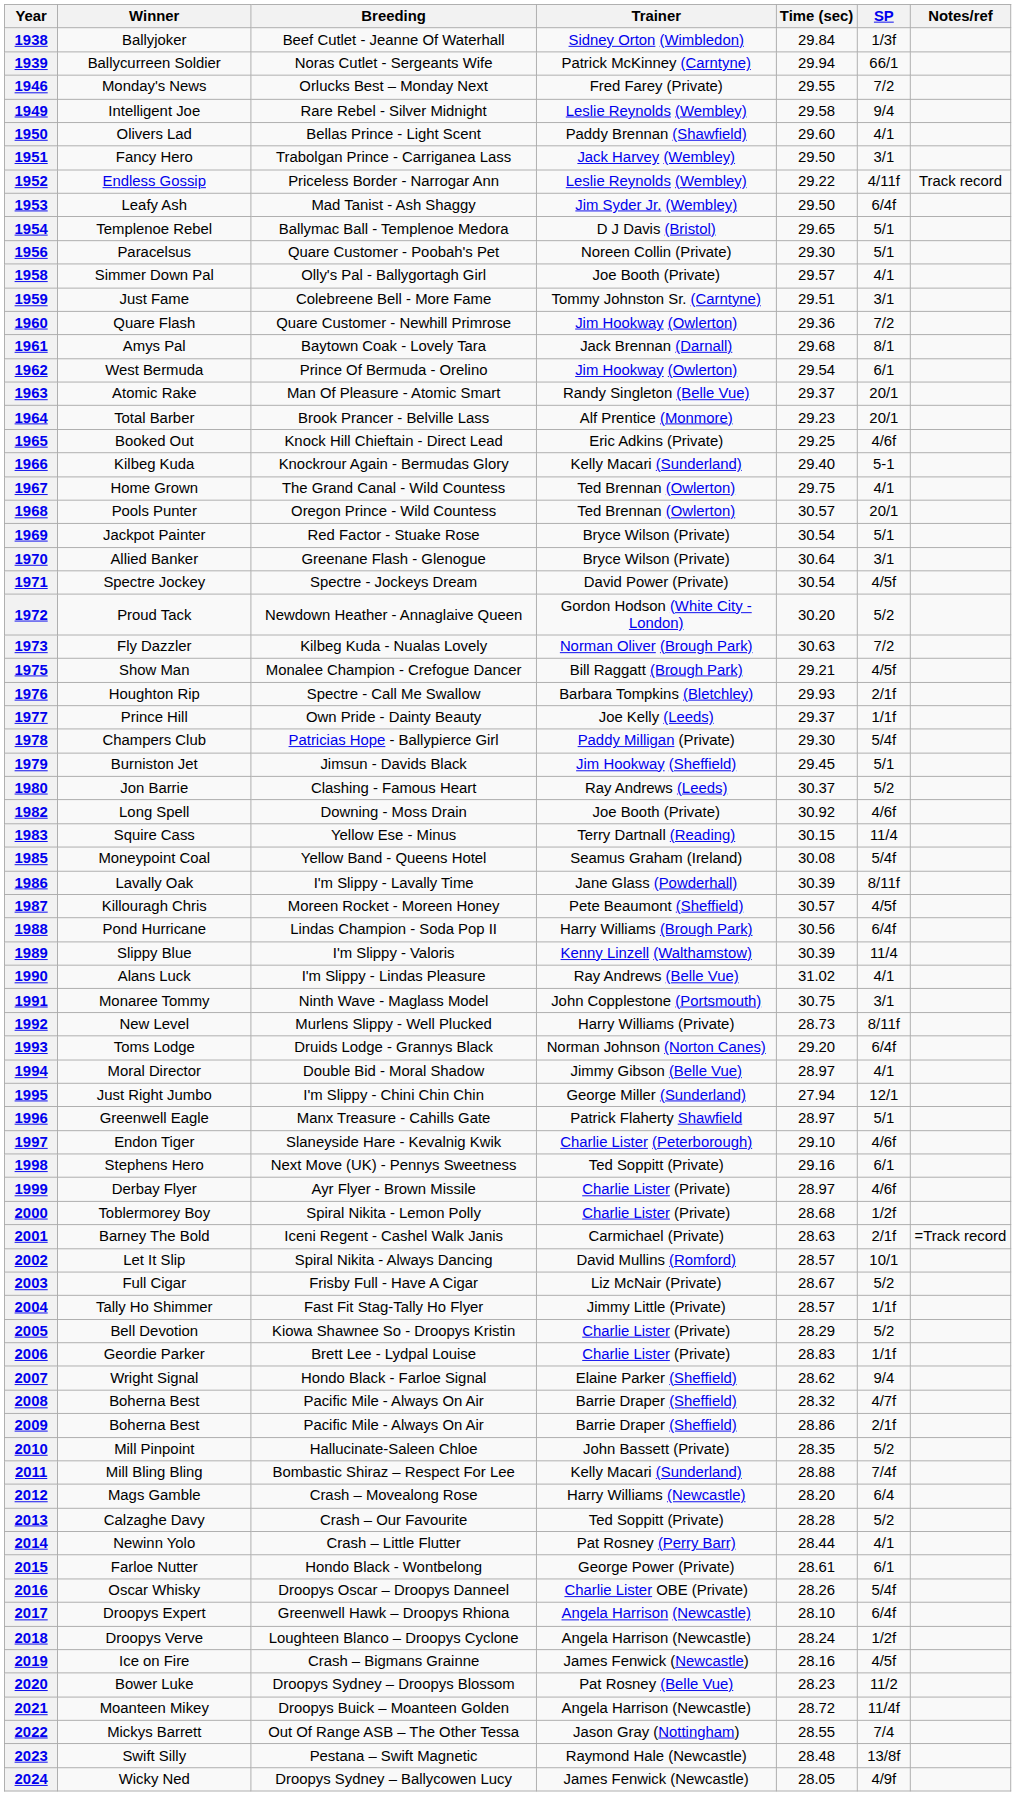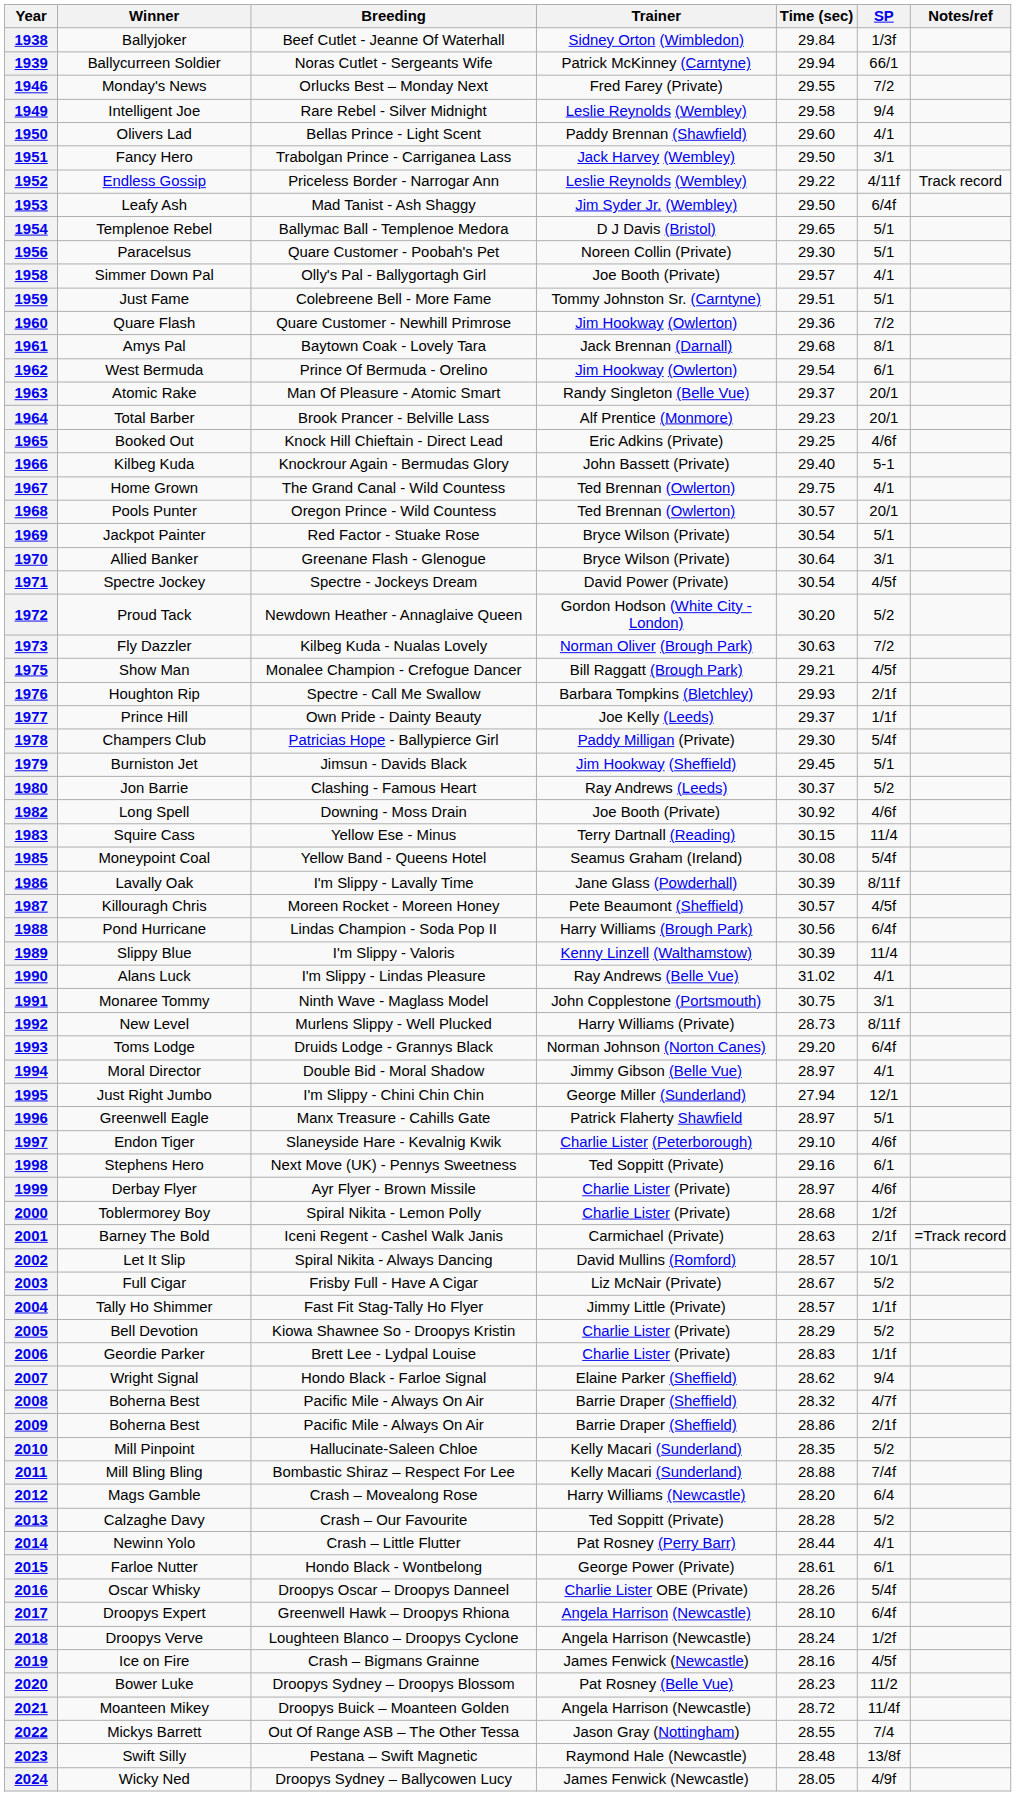 <table class="wikitable" style="text-align:center">
 <tr>
 <th width=50>Year</th>
 <th width=200>Winner</th>
 <th width=300>Breeding</th>
 <th width=250>Trainer</th>
 <th width=80>Time (sec)</th>
 <th width=50><a href='#'>SP</a></th>
 <th width=100>Notes/ref</th>
 </tr>
 <tr>
 <th><a href='#'>1938</a></th>
 <td>Ballyjoker</td>
 <td>Beef Cutlet - Jeanne Of Waterhall</td>
 <td><a href='#'>Sidney Orton</a> <a href='#'>(Wimbledon)</a></td>
 <td>29.84</td>
 <td>1/3f</td>
 <td></td>
 </tr>
 <tr>
 <th><a href='#'>1939</a></th>
 <td>Ballycurreen Soldier</td>
 <td>Noras Cutlet - Sergeants Wife</td>
 <td>Patrick McKinney <a href='#'>(Carntyne)</a></td>
 <td>29.94</td>
 <td>66/1</td>
 <td></td>
 </tr>
 <tr>
 <th><a href='#'>1946</a></th>
 <td>Monday's News</td>
 <td>Orlucks Best – Monday Next</td>
 <td>Fred Farey (Private)</td>
 <td>29.55</td>
 <td>7/2</td>
 <td></td>
 </tr>
 <tr>
 <th><a href='#'>1949</a></th>
 <td>Intelligent Joe</td>
 <td>Rare Rebel - Silver Midnight</td>
 <td><a href='#'>Leslie Reynolds</a> <a href='#'>(Wembley)</a></td>
 <td>29.58</td>
 <td>9/4</td>
 <td></td>
 </tr>
 <tr>
 <th><a href='#'>1950</a></th>
 <td>Olivers Lad</td>
 <td>Bellas Prince - Light Scent</td>
 <td>Paddy Brennan <a href='#'>(Shawfield)</a></td>
 <td>29.60</td>
 <td>4/1</td>
 <td></td>
 </tr>
 <tr>
 <th><a href='#'>1951</a></th>
 <td>Fancy Hero</td>
 <td>Trabolgan Prince - Carriganea Lass</td>
 <td><a href='#'>Jack Harvey</a> <a href='#'>(Wembley)</a></td>
 <td>29.50</td>
 <td>3/1</td>
 <td></td>
 </tr>
 <tr>
 <th><a href='#'>1952</a></th>
 <td><a href='#'>Endless Gossip</a></td>
 <td>Priceless Border - Narrogar Ann</td>
 <td><a href='#'>Leslie Reynolds</a> <a href='#'>(Wembley)</a></td>
 <td>29.22</td>
 <td>4/11f</td>
 <td>Track record</td>
 </tr>
 <tr>
 <th><a href='#'>1953</a></th>
 <td>Leafy Ash</td>
 <td>Mad Tanist - Ash Shaggy</td>
 <td><a href='#'>Jim Syder Jr.</a> <a href='#'>(Wembley)</a></td>
 <td>29.50</td>
 <td>6/4f</td>
 <td></td>
 </tr>
 <tr>
 <th><a href='#'>1954</a></th>
 <td>Templenoe Rebel</td>
 <td>Ballymac Ball - Templenoe Medora</td>
 <td>D J Davis <a href='#'>(Bristol)</a></td>
 <td>29.65</td>
 <td>5/1</td>
 <td></td>
 </tr>
 <tr>
 <th><a href='#'>1956</a></th>
 <td>Paracelsus</td>
 <td>Quare Customer - Poobah's Pet</td>
 <td>Noreen Collin (Private)</td>
 <td>29.30</td>
 <td>5/1</td>
 <td></td>
 </tr>
 <tr>
 <th><a href='#'>1958</a></th>
 <td>Simmer Down Pal</td>
 <td>Olly's Pal - Ballygortagh Girl</td>
 <td>Joe Booth (Private)</td>
 <td>29.57</td>
 <td>4/1</td>
 <td></td>
 </tr>
 <tr>
 <th><a href='#'>1959</a></th>
 <td>Just Fame</td>
 <td>Colebreene Bell - More Fame</td>
 <td>Tommy Johnston Sr. <a href='#'>(Carntyne)</a></td>
 <td>29.51</td>
-<td>3/1</td>
+<td>5/1</td>
 <td></td>
 </tr>
 <tr>
 <th><a href='#'>1960</a></th>
 <td>Quare Flash</td>
 <td>Quare Customer - Newhill Primrose</td>
 <td><a href='#'>Jim Hookway</a> <a href='#'>(Owlerton)</a></td>
 <td>29.36</td>
 <td>7/2</td>
 <td></td>
 </tr>
 <tr>
 <th><a href='#'>1961</a></th>
 <td>Amys Pal</td>
 <td>Baytown Coak - Lovely Tara</td>
 <td>Jack Brennan <a href='#'>(Darnall)</a></td>
 <td>29.68</td>
 <td>8/1</td>
 <td></td>
 </tr>
 <tr>
 <th><a href='#'>1962</a></th>
 <td>West Bermuda</td>
 <td>Prince Of Bermuda - Orelino</td>
 <td><a href='#'>Jim Hookway</a> <a href='#'>(Owlerton)</a></td>
 <td>29.54</td>
 <td>6/1</td>
 <td></td>
 </tr>
 <tr>
 <th><a href='#'>1963</a></th>
 <td>Atomic Rake</td>
 <td>Man Of Pleasure - Atomic Smart</td>
 <td>Randy Singleton <a href='#'>(Belle Vue)</a></td>
 <td>29.37</td>
 <td>20/1</td>
 <td></td>
 </tr>
 <tr>
 <th><a href='#'>1964</a></th>
 <td>Total Barber</td>
 <td>Brook Prancer - Belville Lass</td>
 <td>Alf Prentice <a href='#'>(Monmore)</a></td>
 <td>29.23</td>
 <td>20/1</td>
 <td></td>
 </tr>
 <tr>
 <th><a href='#'>1965</a></th>
 <td>Booked Out</td>
 <td>Knock Hill Chieftain - Direct Lead</td>
 <td>Eric Adkins (Private)</td>
 <td>29.25</td>
 <td>4/6f</td>
 <td></td>
 </tr>
 <tr>
 <th><a href='#'>1966</a></th>
 <td>Kilbeg Kuda</td>
 <td>Knockrour Again - Bermudas Glory</td>
-<td>Kelly Macari <a href='#'>(Sunderland)</a></td>
+<td>John Bassett (Private)</td>
 <td>29.40</td>
 <td>5-1</td>
 <td></td>
 </tr>
 <tr>
 <th><a href='#'>1967</a></th>
 <td>Home Grown</td>
 <td>The Grand Canal - Wild Countess</td>
 <td>Ted Brennan <a href='#'>(Owlerton)</a></td>
 <td>29.75</td>
 <td>4/1</td>
 <td></td>
 </tr>
 <tr>
 <th><a href='#'>1968</a></th>
 <td>Pools Punter</td>
 <td>Oregon Prince - Wild Countess</td>
 <td>Ted Brennan <a href='#'>(Owlerton)</a></td>
 <td>30.57</td>
 <td>20/1</td>
 <td></td>
 </tr>
 <tr>
 <th><a href='#'>1969</a></th>
 <td>Jackpot Painter</td>
 <td>Red Factor - Stuake Rose</td>
 <td>Bryce Wilson (Private)</td>
 <td>30.54</td>
 <td>5/1</td>
 <td></td>
 </tr>
 <tr>
 <th><a href='#'>1970</a></th>
 <td>Allied Banker</td>
 <td>Greenane Flash - Glenogue</td>
 <td>Bryce Wilson (Private)</td>
 <td>30.64</td>
 <td>3/1</td>
 <td></td>
 </tr>
 <tr>
 <th><a href='#'>1971</a></th>
 <td>Spectre Jockey</td>
 <td>Spectre - Jockeys Dream</td>
 <td>David Power (Private)</td>
 <td>30.54</td>
 <td>4/5f</td>
 <td></td>
 </tr>
 <tr>
 <th><a href='#'>1972</a></th>
 <td>Proud Tack</td>
 <td>Newdown Heather - Annaglaive Queen</td>
 <td>Gordon Hodson <a href='#'>(White City - London)</a></td>
 <td>30.20</td>
 <td>5/2</td>
 <td></td>
 </tr>
 <tr>
 <th><a href='#'>1973</a></th>
 <td>Fly Dazzler</td>
 <td>Kilbeg Kuda - Nualas Lovely</td>
 <td><a href='#'>Norman Oliver</a> <a href='#'>(Brough Park)</a></td>
 <td>30.63</td>
 <td>7/2</td>
 <td></td>
 </tr>
 <tr>
 <th><a href='#'>1975</a></th>
 <td>Show Man</td>
 <td>Monalee Champion - Crefogue Dancer</td>
 <td>Bill Raggatt <a href='#'>(Brough Park)</a></td>
 <td>29.21</td>
 <td>4/5f</td>
 <td></td>
 </tr>
 <tr>
 <th><a href='#'>1976</a></th>
 <td>Houghton Rip</td>
 <td>Spectre - Call Me Swallow</td>
 <td>Barbara Tompkins <a href='#'>(Bletchley)</a></td>
 <td>29.93</td>
 <td>2/1f</td>
 <td></td>
 </tr>
 <tr>
 <th><a href='#'>1977</a></th>
 <td>Prince Hill</td>
 <td>Own Pride - Dainty Beauty</td>
 <td>Joe Kelly <a href='#'>(Leeds)</a></td>
 <td>29.37</td>
 <td>1/1f</td>
 <td></td>
 </tr>
 <tr>
 <th><a href='#'>1978</a></th>
 <td>Champers Club</td>
 <td><a href='#'>Patricias Hope</a> - Ballypierce Girl</td>
 <td><a href='#'>Paddy Milligan</a> (Private)</td>
 <td>29.30</td>
 <td>5/4f</td>
 <td></td>
 </tr>
 <tr>
 <th><a href='#'>1979</a></th>
 <td>Burniston Jet</td>
 <td>Jimsun - Davids Black</td>
 <td><a href='#'>Jim Hookway</a> <a href='#'>(Sheffield)</a></td>
 <td>29.45</td>
 <td>5/1</td>
 <td></td>
 </tr>
 <tr>
 <th><a href='#'>1980</a></th>
 <td>Jon Barrie</td>
 <td>Clashing - Famous Heart</td>
 <td>Ray Andrews <a href='#'>(Leeds)</a></td>
 <td>30.37</td>
 <td>5/2</td>
 <td></td>
 </tr>
 <tr>
 <th><a href='#'>1982</a></th>
 <td>Long Spell</td>
 <td>Downing - Moss Drain</td>
 <td>Joe Booth (Private)</td>
 <td>30.92</td>
 <td>4/6f</td>
 <td></td>
 </tr>
 <tr>
 <th><a href='#'>1983</a></th>
 <td>Squire Cass</td>
 <td>Yellow Ese - Minus</td>
 <td>Terry Dartnall <a href='#'>(Reading)</a></td>
 <td>30.15</td>
 <td>11/4</td>
 <td></td>
 </tr>
 <tr>
 <th><a href='#'>1985</a></th>
 <td>Moneypoint Coal</td>
 <td>Yellow Band - Queens Hotel</td>
 <td>Seamus Graham (Ireland)</td>
 <td>30.08</td>
 <td>5/4f</td>
 <td></td>
 </tr>
 <tr>
 <th><a href='#'>1986</a></th>
 <td>Lavally Oak</td>
 <td>I'm Slippy - Lavally Time</td>
 <td>Jane Glass <a href='#'>(Powderhall)</a></td>
 <td>30.39</td>
 <td>8/11f</td>
 <td></td>
 </tr>
 <tr>
 <th><a href='#'>1987</a></th>
 <td>Killouragh Chris</td>
 <td>Moreen Rocket - Moreen Honey</td>
 <td>Pete Beaumont <a href='#'>(Sheffield)</a></td>
 <td>30.57</td>
 <td>4/5f</td>
 <td></td>
 </tr>
 <tr>
 <th><a href='#'>1988</a></th>
 <td>Pond Hurricane</td>
 <td>Lindas Champion - Soda Pop II</td>
 <td>Harry Williams <a href='#'>(Brough Park)</a></td>
 <td>30.56</td>
 <td>6/4f</td>
 <td></td>
 </tr>
 <tr>
 <th><a href='#'>1989</a></th>
 <td>Slippy Blue</td>
 <td>I'm Slippy - Valoris</td>
 <td><a href='#'>Kenny Linzell</a> <a href='#'>(Walthamstow)</a></td>
 <td>30.39</td>
 <td>11/4</td>
 <td></td>
 </tr>
 <tr>
 <th><a href='#'>1990</a></th>
 <td>Alans Luck</td>
 <td>I'm Slippy - Lindas Pleasure</td>
 <td>Ray Andrews <a href='#'>(Belle Vue)</a></td>
 <td>31.02</td>
 <td>4/1</td>
 <td></td>
 </tr>
 <tr>
 <th><a href='#'>1991</a></th>
 <td>Monaree Tommy</td>
 <td>Ninth Wave - Maglass Model</td>
 <td>John Copplestone <a href='#'>(Portsmouth)</a></td>
 <td>30.75</td>
 <td>3/1</td>
 <td></td>
 </tr>
 <tr>
 <th><a href='#'>1992</a></th>
 <td>New Level</td>
 <td>Murlens Slippy - Well Plucked</td>
 <td>Harry Williams (Private)</td>
 <td>28.73</td>
 <td>8/11f</td>
 <td></td>
 </tr>
 <tr>
 <th><a href='#'>1993</a></th>
 <td>Toms Lodge</td>
 <td>Druids Lodge - Grannys Black</td>
 <td>Norman Johnson <a href='#'>(Norton Canes)</a></td>
 <td>29.20</td>
 <td>6/4f</td>
 <td></td>
 </tr>
 <tr>
 <th><a href='#'>1994</a></th>
 <td>Moral Director</td>
 <td>Double Bid - Moral Shadow</td>
 <td>Jimmy Gibson <a href='#'>(Belle Vue)</a></td>
 <td>28.97</td>
 <td>4/1</td>
 <td></td>
 </tr>
 <tr>
 <th><a href='#'>1995</a></th>
 <td>Just Right Jumbo</td>
 <td>I'm Slippy - Chini Chin Chin</td>
 <td>George Miller <a href='#'>(Sunderland)</a></td>
 <td>27.94</td>
 <td>12/1</td>
 <td></td>
 </tr>
 <tr>
 <th><a href='#'>1996</a></th>
 <td>Greenwell Eagle</td>
 <td>Manx Treasure - Cahills Gate</td>
 <td>Patrick Flaherty <a href='#'>Shawfield</a></td>
 <td>28.97</td>
 <td>5/1</td>
 <td></td>
 </tr>
 <tr>
 <th><a href='#'>1997</a></th>
 <td>Endon Tiger</td>
 <td>Slaneyside Hare - Kevalnig Kwik</td>
 <td><a href='#'>Charlie Lister</a> <a href='#'>(Peterborough)</a></td>
 <td>29.10</td>
 <td>4/6f</td>
 <td></td>
 </tr>
 <tr>
 <th><a href='#'>1998</a></th>
 <td>Stephens Hero</td>
 <td>Next Move (UK) - Pennys Sweetness</td>
 <td>Ted Soppitt (Private)</td>
 <td>29.16</td>
 <td>6/1</td>
 <td></td>
 </tr>
 <tr>
 <th><a href='#'>1999</a></th>
 <td>Derbay Flyer</td>
 <td>Ayr Flyer - Brown Missile</td>
 <td><a href='#'>Charlie Lister</a> (Private)</td>
 <td>28.97</td>
 <td>4/6f</td>
 <td></td>
 </tr>
 <tr>
 <th><a href='#'>2000</a></th>
 <td>Toblermorey Boy</td>
 <td>Spiral Nikita - Lemon Polly</td>
 <td><a href='#'>Charlie Lister</a> (Private)</td>
 <td>28.68</td>
 <td>1/2f</td>
 <td></td>
 </tr>
 <tr>
 <th><a href='#'>2001</a></th>
 <td>Barney The Bold</td>
 <td>Iceni Regent - Cashel Walk Janis</td>
 <td>Carmichael (Private)</td>
 <td>28.63</td>
 <td>2/1f</td>
 <td>=Track record</td>
 </tr>
 <tr>
 <th><a href='#'>2002</a></th>
 <td>Let It Slip</td>
 <td>Spiral Nikita - Always Dancing</td>
 <td>David Mullins <a href='#'>(Romford)</a></td>
 <td>28.57</td>
 <td>10/1</td>
 <td></td>
 </tr>
 <tr>
 <th><a href='#'>2003</a></th>
 <td>Full Cigar</td>
 <td>Frisby Full - Have A Cigar</td>
 <td>Liz McNair (Private)</td>
 <td>28.67</td>
 <td>5/2</td>
 <td></td>
 </tr>
 <tr>
 <th><a href='#'>2004</a></th>
 <td>Tally Ho Shimmer</td>
 <td>Fast Fit Stag-Tally Ho Flyer</td>
 <td>Jimmy Little (Private)</td>
 <td>28.57</td>
 <td>1/1f</td>
 <td></td>
 </tr>
 <tr>
 <th><a href='#'>2005</a></th>
 <td>Bell Devotion</td>
 <td>Kiowa Shawnee So - Droopys Kristin</td>
 <td><a href='#'>Charlie Lister</a> (Private)</td>
 <td>28.29</td>
 <td>5/2</td>
 <td></td>
 </tr>
 <tr>
 <th><a href='#'>2006</a></th>
 <td>Geordie Parker</td>
 <td>Brett Lee - Lydpal Louise</td>
 <td><a href='#'>Charlie Lister</a> (Private)</td>
 <td>28.83</td>
 <td>1/1f</td>
 <td></td>
 </tr>
 <tr>
 <th><a href='#'>2007</a></th>
 <td>Wright Signal</td>
 <td>Hondo Black - Farloe Signal</td>
 <td>Elaine Parker <a href='#'>(Sheffield)</a></td>
 <td>28.62</td>
 <td>9/4</td>
 <td></td>
 </tr>
 <tr>
 <th><a href='#'>2008</a></th>
 <td>Boherna Best</td>
 <td>Pacific Mile - Always On Air</td>
 <td>Barrie Draper <a href='#'>(Sheffield)</a></td>
 <td>28.32</td>
 <td>4/7f</td>
 <td></td>
 </tr>
 <tr>
 <th><a href='#'>2009</a></th>
 <td>Boherna Best</td>
 <td>Pacific Mile - Always On Air</td>
 <td>Barrie Draper <a href='#'>(Sheffield)</a></td>
 <td>28.86</td>
 <td>2/1f</td>
 <td></td>
 </tr>
 <tr>
 <th><a href='#'>2010</a></th>
 <td>Mill Pinpoint</td>
 <td>Hallucinate-Saleen Chloe</td>
-<td>John Bassett (Private)</td>
+<td>Kelly Macari <a href='#'>(Sunderland)</a></td>
 <td>28.35</td>
 <td>5/2</td>
 <td></td>
 </tr>
 <tr>
 <th><a href='#'>2011</a></th>
 <td>Mill Bling Bling</td>
 <td>Bombastic Shiraz – Respect For Lee</td>
 <td>Kelly Macari <a href='#'>(Sunderland)</a></td>
 <td>28.88</td>
 <td>7/4f</td>
 <td></td>
 </tr>
 <tr>
 <th><a href='#'>2012</a></th>
 <td>Mags Gamble</td>
 <td>Crash – Movealong Rose</td>
 <td>Harry Williams <a href='#'>(Newcastle)</a></td>
 <td>28.20</td>
 <td>6/4</td>
 <td></td>
 </tr>
 <tr>
 <th><a href='#'>2013</a></th>
 <td>Calzaghe Davy</td>
 <td>Crash – Our Favourite</td>
 <td>Ted Soppitt (Private)</td>
 <td>28.28</td>
 <td>5/2</td>
 <td></td>
 </tr>
 <tr>
 <th><a href='#'>2014</a></th>
 <td>Newinn Yolo</td>
 <td>Crash – Little Flutter</td>
 <td>Pat Rosney <a href='#'>(Perry Barr)</a></td>
 <td>28.44</td>
 <td>4/1</td>
 <td></td>
 </tr>
 <tr>
 <th><a href='#'>2015</a></th>
 <td>Farloe Nutter</td>
 <td>Hondo Black - Wontbelong</td>
 <td>George Power (Private)</td>
 <td>28.61</td>
 <td>6/1</td>
 <td></td>
 </tr>
 <tr>
 <th><a href='#'>2016</a></th>
 <td>Oscar Whisky</td>
 <td>Droopys Oscar – Droopys Danneel</td>
 <td><a href='#'>Charlie Lister</a> OBE (Private)</td>
 <td>28.26</td>
 <td>5/4f</td>
 <td></td>
 </tr>
 <tr>
 <th><a href='#'>2017</a></th>
 <td>Droopys Expert</td>
 <td>Greenwell Hawk – Droopys Rhiona</td>
 <td><a href='#'>Angela Harrison</a> <a href='#'>(Newcastle)</a></td>
 <td>28.10</td>
 <td>6/4f</td>
 <td></td>
 </tr>
 <tr>
 <th><a href='#'>2018</a></th>
 <td>Droopys Verve</td>
 <td>Loughteen Blanco – Droopys Cyclone</td>
 <td>Angela Harrison (Newcastle)</td>
 <td>28.24</td>
 <td>1/2f</td>
 <td></td>
 </tr>
 <tr>
 <th><a href='#'>2019</a></th>
 <td>Ice on Fire</td>
 <td>Crash – Bigmans Grainne</td>
 <td>James Fenwick (<a href='#'>Newcastle</a>)</td>
 <td>28.16</td>
 <td>4/5f</td>
 <td></td>
 </tr>
 <tr>
 <th><a href='#'>2020</a></th>
 <td>Bower Luke</td>
 <td>Droopys Sydney – Droopys Blossom</td>
 <td>Pat Rosney <a href='#'>(Belle Vue)</a></td>
 <td>28.23</td>
 <td>11/2</td>
 <td></td>
 </tr>
 <tr>
 <th><a href='#'>2021</a></th>
 <td>Moanteen Mikey</td>
 <td>Droopys Buick – Moanteen Golden</td>
 <td>Angela Harrison (Newcastle)</td>
 <td>28.72</td>
 <td>11/4f</td>
 <td></td>
 </tr>
 <tr>
 <th><a href='#'>2022</a></th>
 <td>Mickys Barrett</td>
 <td>Out Of Range ASB – The Other Tessa</td>
 <td>Jason Gray (<a href='#'>Nottingham</a>)</td>
 <td>28.55</td>
 <td>7/4</td>
 <td></td>
 </tr>
 <tr>
 <th><a href='#'>2023</a></th>
 <td>Swift Silly</td>
 <td>Pestana – Swift Magnetic</td>
 <td>Raymond Hale (Newcastle)</td>
 <td>28.48</td>
 <td>13/8f</td>
 <td></td>
 </tr>
 <tr>
 <th><a href='#'>2024</a></th>
 <td>Wicky Ned</td>
 <td>Droopys Sydney – Ballycowen Lucy</td>
 <td>James Fenwick (Newcastle)</td>
 <td>28.05</td>
 <td>4/9f</td>
 <td></td>
 </tr>
 </table>
